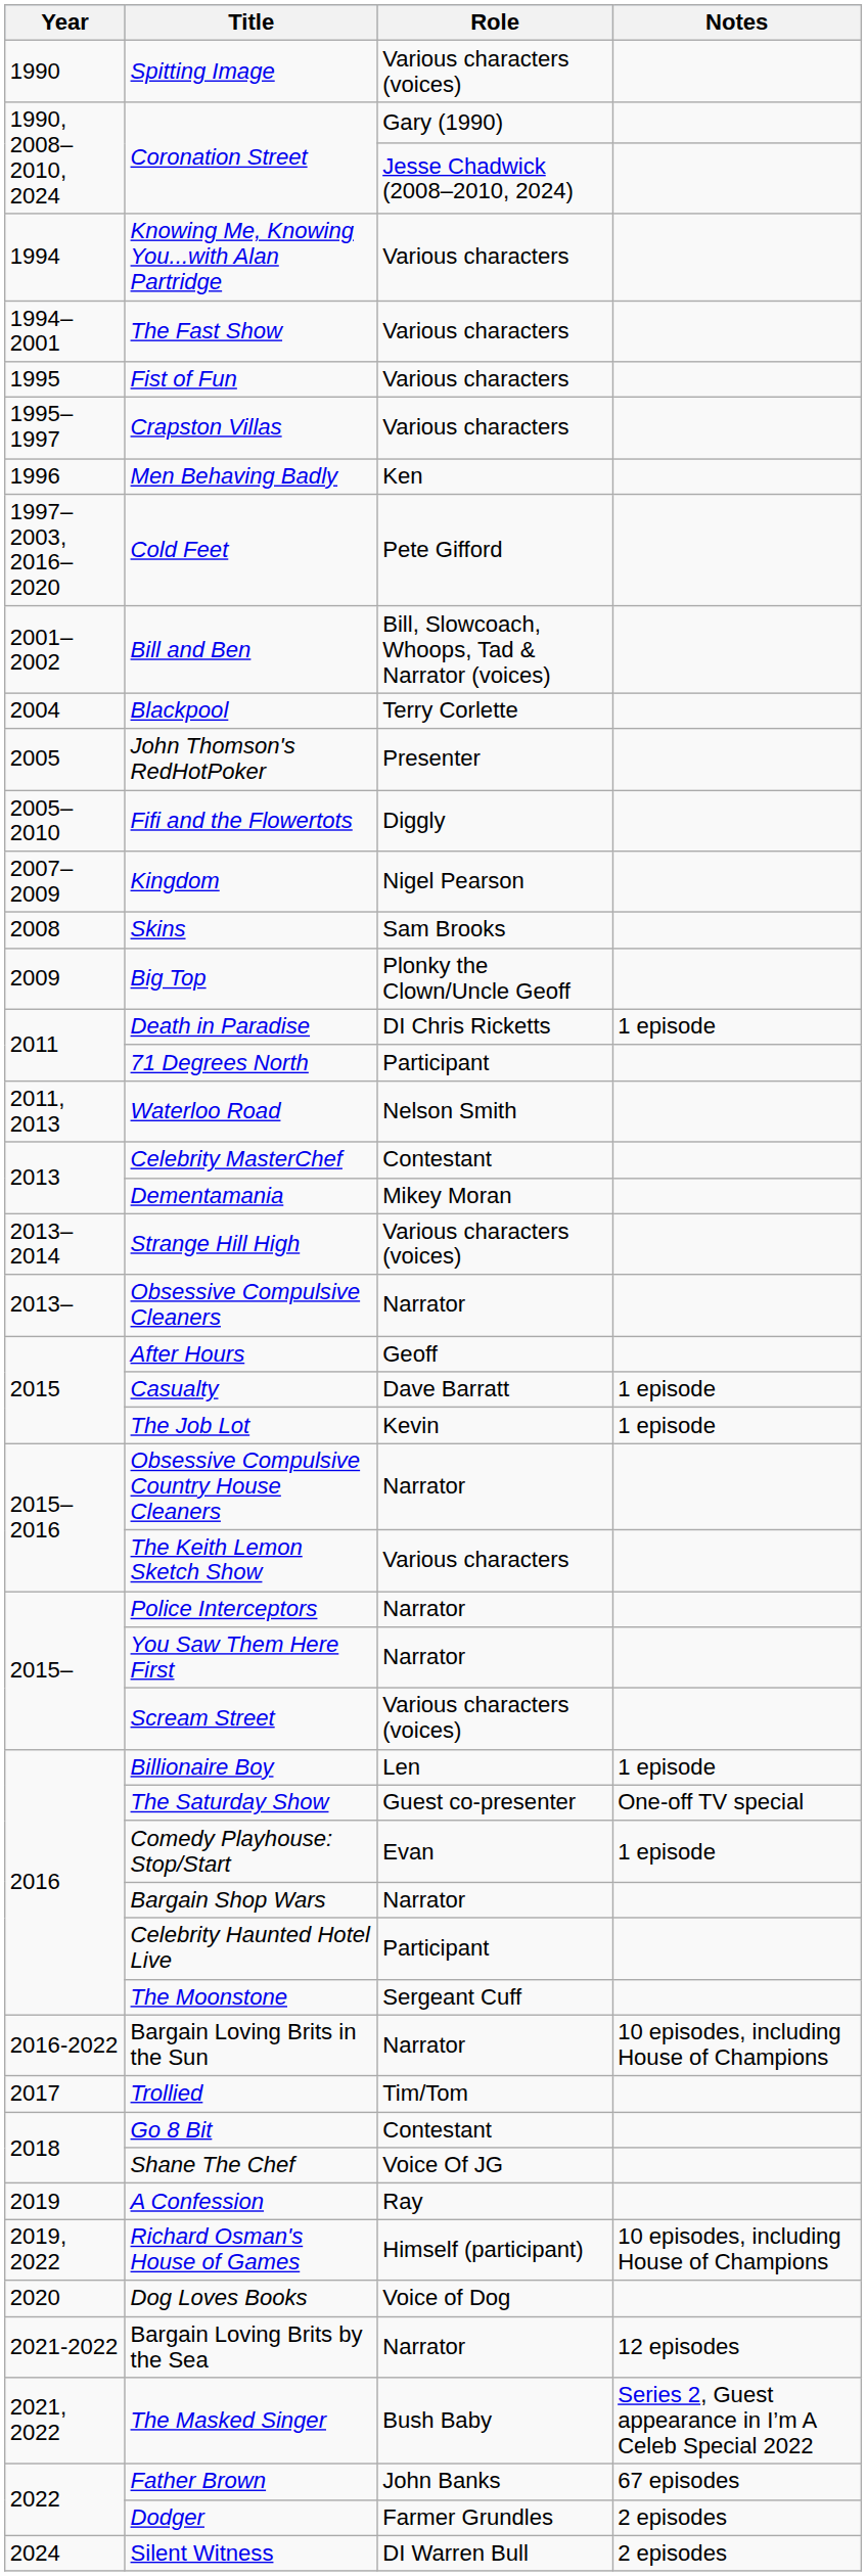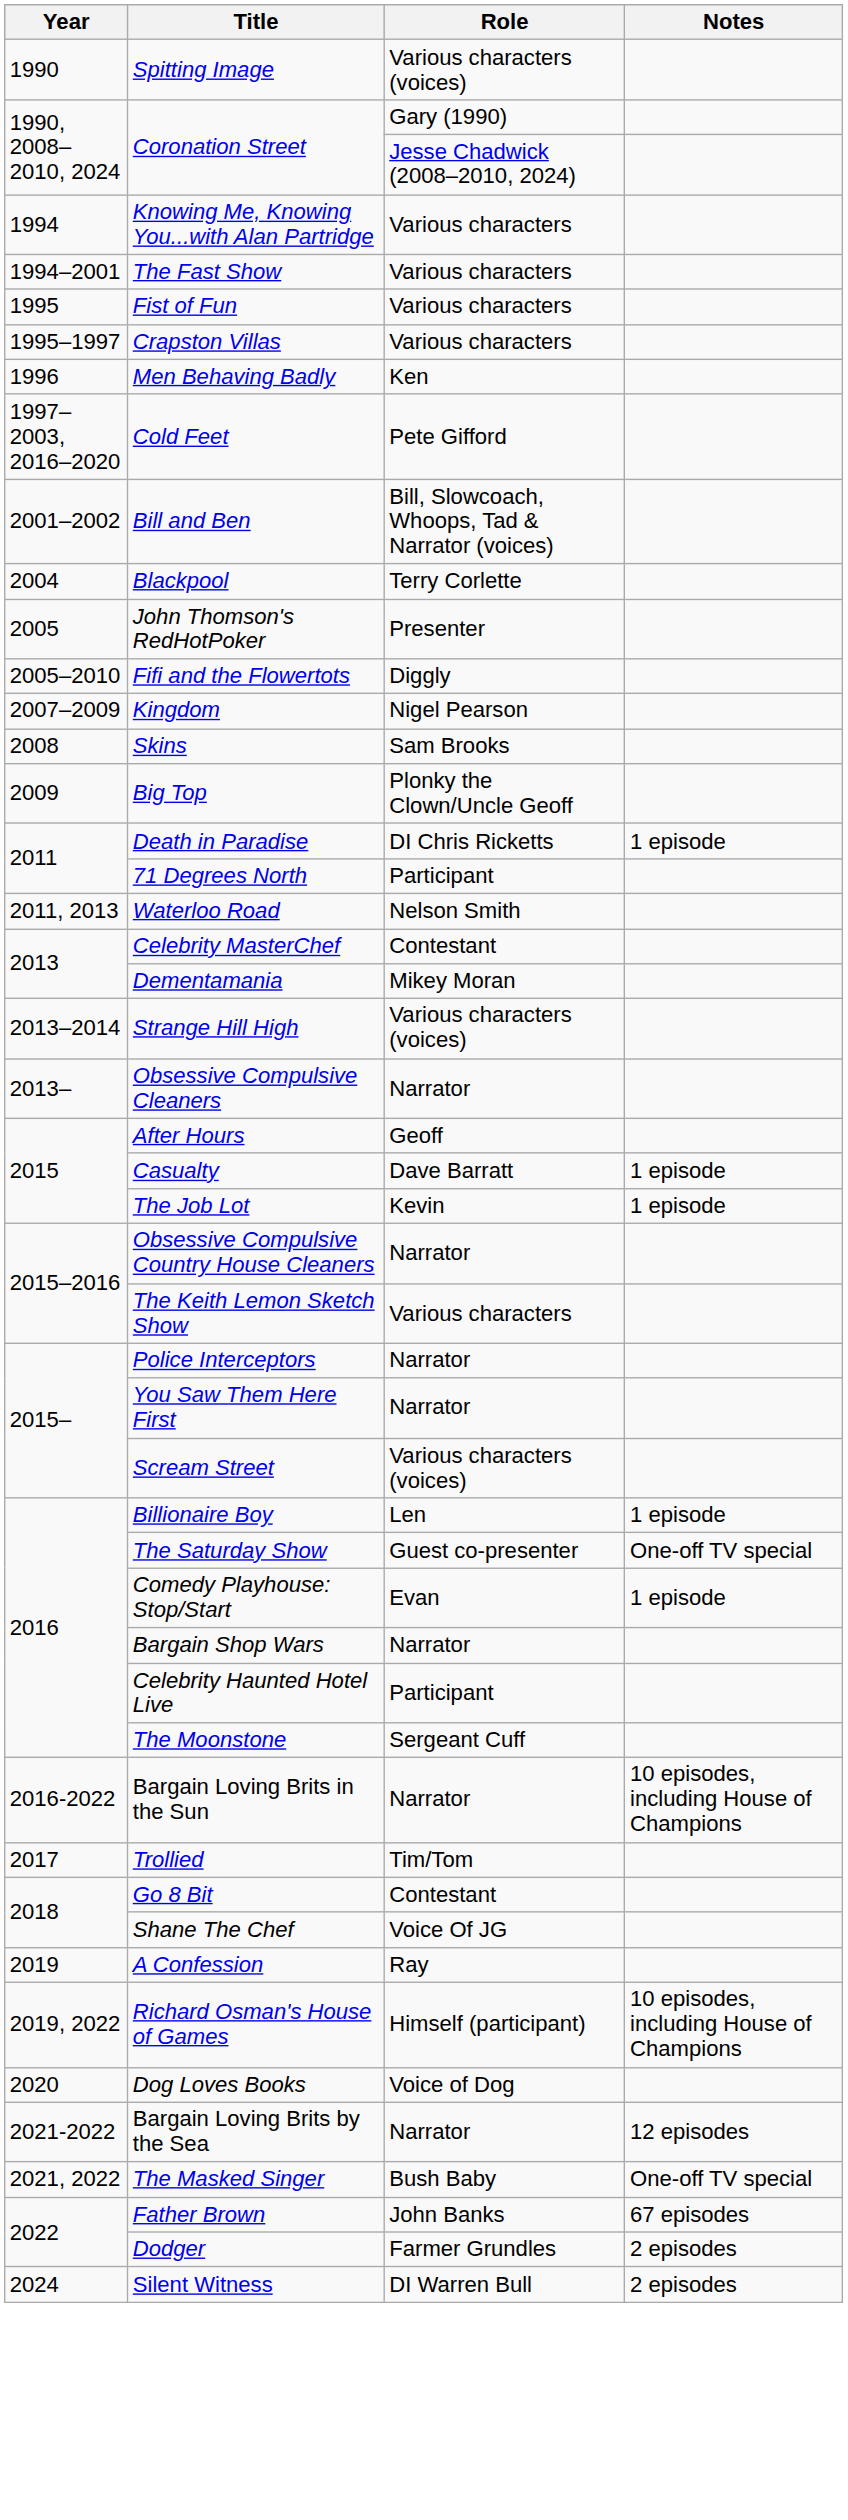 <table class="wikitable">
 <tr style="background:#b0c4de; text-align:center;">
 <th>Year</th>
 <th>Title</th>
 <th>Role</th>
 <th>Notes</th>
 </tr>
 <tr>
 <td>1990</td>
 <td><em><a href='#'>Spitting Image</a></em></td>
 <td>Various characters (voices)</td>
 <td></td>
 </tr>
 <tr>
 <td rowspan=2>1990, 2008–2010, 2024</td>
 <td rowspan=2><em><a href='#'>Coronation Street</a></em></td>
 <td>Gary (1990)</td>
 <td></td>
 </tr>
 <tr>
 <td><a href='#'>Jesse Chadwick</a> (2008–2010, 2024)</td>
 <td></td>
 </tr>
 <tr>
 <td>1994</td>
 <td><em><a href='#'>Knowing Me, Knowing You...with Alan Partridge</a></em></td>
 <td>Various characters</td>
 <td></td>
 </tr>
 <tr>
 <td>1994–2001</td>
 <td><em><a href='#'>The Fast Show</a></em></td>
 <td>Various characters</td>
 <td></td>
 </tr>
 <tr>
 <td>1995</td>
 <td><em><a href='#'>Fist of Fun</a></em></td>
 <td>Various characters</td>
 <td></td>
 </tr>
 <tr>
 <td>1995–1997</td>
 <td><em><a href='#'>Crapston Villas</a></em></td>
 <td>Various characters</td>
 <td></td>
 </tr>
 <tr>
 <td>1996</td>
 <td><em><a href='#'>Men Behaving Badly</a></em></td>
 <td>Ken</td>
 <td></td>
 </tr>
 <tr>
 <td>1997–2003, 2016–2020</td>
 <td><em><a href='#'>Cold Feet</a></em></td>
 <td>Pete Gifford</td>
 <td></td>
 </tr>
 <tr>
 <td>2001–2002</td>
 <td><em><a href='#'>Bill and Ben</a></em></td>
 <td>Bill, Slowcoach, Whoops, Tad & Narrator (voices)</td>
 <td></td>
 </tr>
 <tr>
 <td>2004</td>
 <td><em><a href='#'>Blackpool</a></em></td>
 <td>Terry Corlette</td>
 <td></td>
 </tr>
 <tr>
 <td>2005</td>
 <td><em>John Thomson's RedHotPoker</em></td>
 <td>Presenter</td>
 <td></td>
 </tr>
 <tr>
 <td>2005–2010</td>
 <td><em><a href='#'>Fifi and the Flowertots</a></em></td>
 <td>Diggly</td>
 <td></td>
 </tr>
 <tr>
 <td>2007–2009</td>
 <td><em><a href='#'>Kingdom</a></em></td>
 <td>Nigel Pearson</td>
 <td></td>
 </tr>
 <tr>
 <td>2008</td>
 <td><em><a href='#'>Skins</a></em></td>
 <td>Sam Brooks</td>
 <td></td>
 </tr>
 <tr>
 <td>2009</td>
 <td><em><a href='#'>Big Top</a></em></td>
 <td>Plonky the Clown/Uncle Geoff</td>
 <td></td>
 </tr>
 <tr>
 <td rowspan=2>2011</td>
 <td><em><a href='#'>Death in Paradise</a></em></td>
 <td>DI Chris Ricketts</td>
 <td>1 episode</td>
 </tr>
 <tr>
 <td><em><a href='#'>71 Degrees North</a></em></td>
 <td>Participant</td>
 <td></td>
 </tr>
 <tr>
 <td>2011, 2013</td>
 <td><em><a href='#'>Waterloo Road</a></em></td>
 <td>Nelson Smith</td>
 <td></td>
 </tr>
 <tr>
 <td rowspan=2>2013</td>
 <td><em><a href='#'>Celebrity MasterChef</a></em></td>
 <td>Contestant</td>
 <td></td>
 </tr>
 <tr>
 <td><em><a href='#'>Dementamania</a></em></td>
 <td>Mikey Moran</td>
 <td></td>
 </tr>
 <tr>
 <td>2013–2014</td>
 <td><em><a href='#'>Strange Hill High</a></em></td>
 <td>Various characters (voices)</td>
 <td></td>
 </tr>
 <tr>
 <td>2013–</td>
 <td><em><a href='#'>Obsessive Compulsive Cleaners</a></em></td>
 <td>Narrator</td>
 <td></td>
 </tr>
 <tr>
 <td rowspan="3">2015</td>
 <td><em><a href='#'>After Hours</a></em></td>
 <td>Geoff</td>
 <td></td>
 </tr>
 <tr>
 <td><em><a href='#'>Casualty</a></em></td>
 <td>Dave Barratt</td>
 <td>1 episode</td>
 </tr>
 <tr>
 <td><em><a href='#'>The Job Lot</a></em></td>
 <td>Kevin</td>
 <td>1 episode</td>
 </tr>
 <tr>
 <td rowspan="2">2015–2016</td>
 <td><em><a href='#'>Obsessive Compulsive Country House Cleaners</a></em></td>
 <td>Narrator</td>
 <td></td>
 </tr>
 <tr>
 <td><em><a href='#'>The Keith Lemon Sketch Show</a></em></td>
 <td>Various characters</td>
 <td></td>
 </tr>
 <tr>
 <td rowspan=3>2015–</td>
 <td><em><a href='#'>Police Interceptors</a></em></td>
 <td>Narrator</td>
 <td></td>
 </tr>
 <tr>
 <td><em><a href='#'>You Saw Them Here First</a></em></td>
 <td>Narrator</td>
 <td></td>
 </tr>
 <tr>
 <td><em><a href='#'>Scream Street</a></em></td>
 <td>Various characters (voices)</td>
 <td></td>
 </tr>
 <tr>
 <td rowspan=6>2016</td>
 <td><em><a href='#'>Billionaire Boy</a></em></td>
 <td>Len</td>
 <td>1 episode</td>
 </tr>
 <tr>
 <td><em><a href='#'>The Saturday Show</a></em></td>
 <td>Guest co-presenter</td>
 <td>One-off TV special</td>
 </tr>
 <tr>
 <td><em>Comedy Playhouse: Stop/Start</em></td>
 <td>Evan</td>
 <td>1 episode</td>
 </tr>
 <tr>
 <td><em>Bargain Shop Wars</em></td>
 <td>Narrator</td>
 <td></td>
 </tr>
 <tr>
 <td><em>Celebrity Haunted Hotel Live</em></td>
 <td>Participant</td>
 <td></td>
 </tr>
 <tr>
 <td><em><a href='#'>The Moonstone</a></em></td>
 <td>Sergeant Cuff</td>
 <td></td>
 </tr>
 <tr>
 <td>2016-2022</td>
 <td>Bargain Loving Brits in the Sun</td>
 <td>Narrator</td>
 <td>10 episodes, including House of Champions</td>
 </tr>
 <tr>
 <td rowspan=1>2017</td>
 <td><em><a href='#'>Trollied</a></em></td>
 <td>Tim/Tom</td>
 <td></td>
 </tr>
 <tr>
 <td rowspan="2">2018</td>
 <td><em><a href='#'>Go 8 Bit</a></em></td>
 <td>Contestant</td>
 <td></td>
 </tr>
 <tr>
 <td><em>Shane The Chef</em></td>
 <td>Voice Of JG</td>
 <td></td>
 </tr>
 <tr>
 <td rowspan=1>2019</td>
 <td><em><a href='#'>A Confession</a></em></td>
 <td>Ray</td>
 <td></td>
 </tr>
 <tr>
 <td>2019, 2022</td>
 <td><em><a href='#'>Richard Osman's House of Games</a></em></td>
 <td>Himself (participant)</td>
 <td>10 episodes, including House of Champions</td>
 </tr>
 <tr>
 <td>2020</td>
 <td><em>Dog Loves Books</em></td>
 <td>Voice of Dog</td>
 <td></td>
 </tr>
 <tr>
 <td>2021-2022</td>
 <td>Bargain Loving Brits by the Sea</td>
 <td>Narrator</td>
 <td>12 episodes</td>
 </tr>
 <tr>
 <td>2021, 2022</td>
 <td><em><a href='#'>The Masked Singer</a></em></td>
 <td>Bush Baby</td>
-<td><a href='#'>Series 2</a>, Guest appearance in I’m A Celeb Special 2022</td>
+<td>One-off TV special</td>
 </tr>
 <tr>
 <td rowspan=2>2022</td>
 <td><em><a href='#'>Father Brown</a></em></td>
 <td>John Banks</td>
 <td>67 episodes</td>
 </tr>
 <tr>
 <td><em><a href='#'>Dodger</a></em></td>
 <td>Farmer Grundles</td>
 <td>2 episodes</td>
 </tr>
 <tr>
 <td>2024</td>
 <td><a href='#'>Silent Witness</a></td>
 <td>DI Warren Bull</td>
 <td>2 episodes</td>
 </tr>
 </table>
